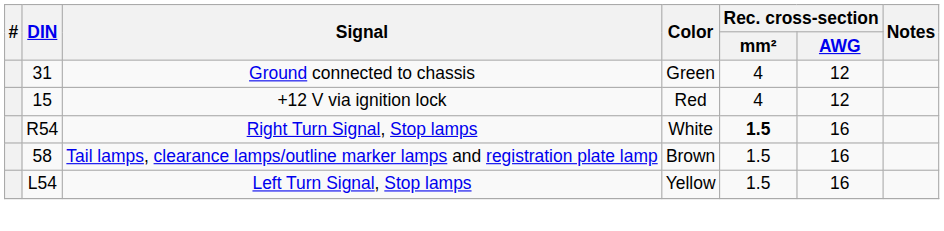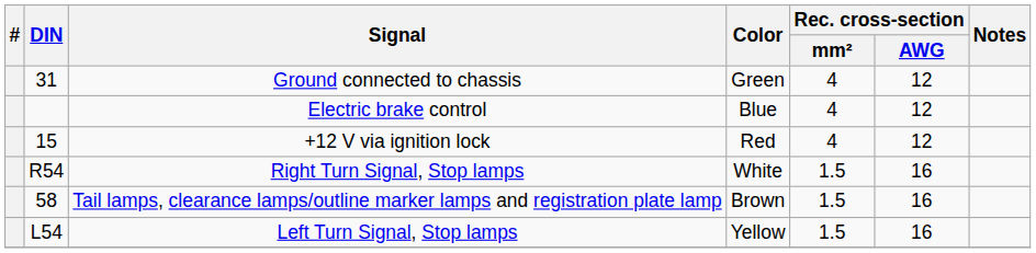 <table class="wikitable sortable" style="text-align: center">
 <tr>
 <th rowspan="2">#</th>
 <th rowspan="2"><a href='#'>DIN</a></th>
 <th rowspan="2">Signal</th>
 <th rowspan="2">Color</th>
 <th colspan="2">Rec. cross-section</th>
 <th rowspan="2">Notes</th>
 </tr>
 <tr>
 <th>mm²</th>
 <th><a href='#'>AWG</a></th>
 </tr>
 <tr>
 <th></th>
 <td>31</td>
 <td><a href='#'>Ground</a> connected to chassis</td>
 <td>Green</td>
 <td>4</td>
 <td>12</td>
 <td></td>
 </tr>
 <tr>
 <th></th>
+<td></td>
+<td><a href='#'>Electric brake</a> control</td>
+<td>Blue</td>
+<td>4</td>
+<td>12</td>
+<td></td>
+</tr>
+<tr>
+<th></th>
 <td>15</td>
 <td>+12 V via ignition lock</td>
 <td>Red</td>
 <td>4</td>
 <td>12</td>
 <td></td>
 </tr>
 <tr>
 <th></th>
 <td>R54</td>
 <td><a href='#'>Right Turn Signal</a>, <a href='#'>Stop lamps</a></td>
 <td>White</td>
-<td><strong>1.5</strong></td>
+<td>1.5</td>
 <td>16</td>
 <td></td>
 </tr>
 <tr>
 <th></th>
 <td>58</td>
 <td><a href='#'>Tail lamps</a>, <a href='#'>clearance lamps/outline marker lamps</a> and <a href='#'>registration plate lamp</a></td>
 <td>Brown</td>
 <td>1.5</td>
 <td>16</td>
 <td></td>
 </tr>
 <tr>
 <th></th>
 <td>L54</td>
 <td><a href='#'>Left Turn Signal</a>, <a href='#'>Stop lamps</a></td>
 <td>Yellow</td>
 <td>1.5</td>
 <td>16</td>
 <td></td>
 </tr>
 <tr>
 </tr>
 </table>
